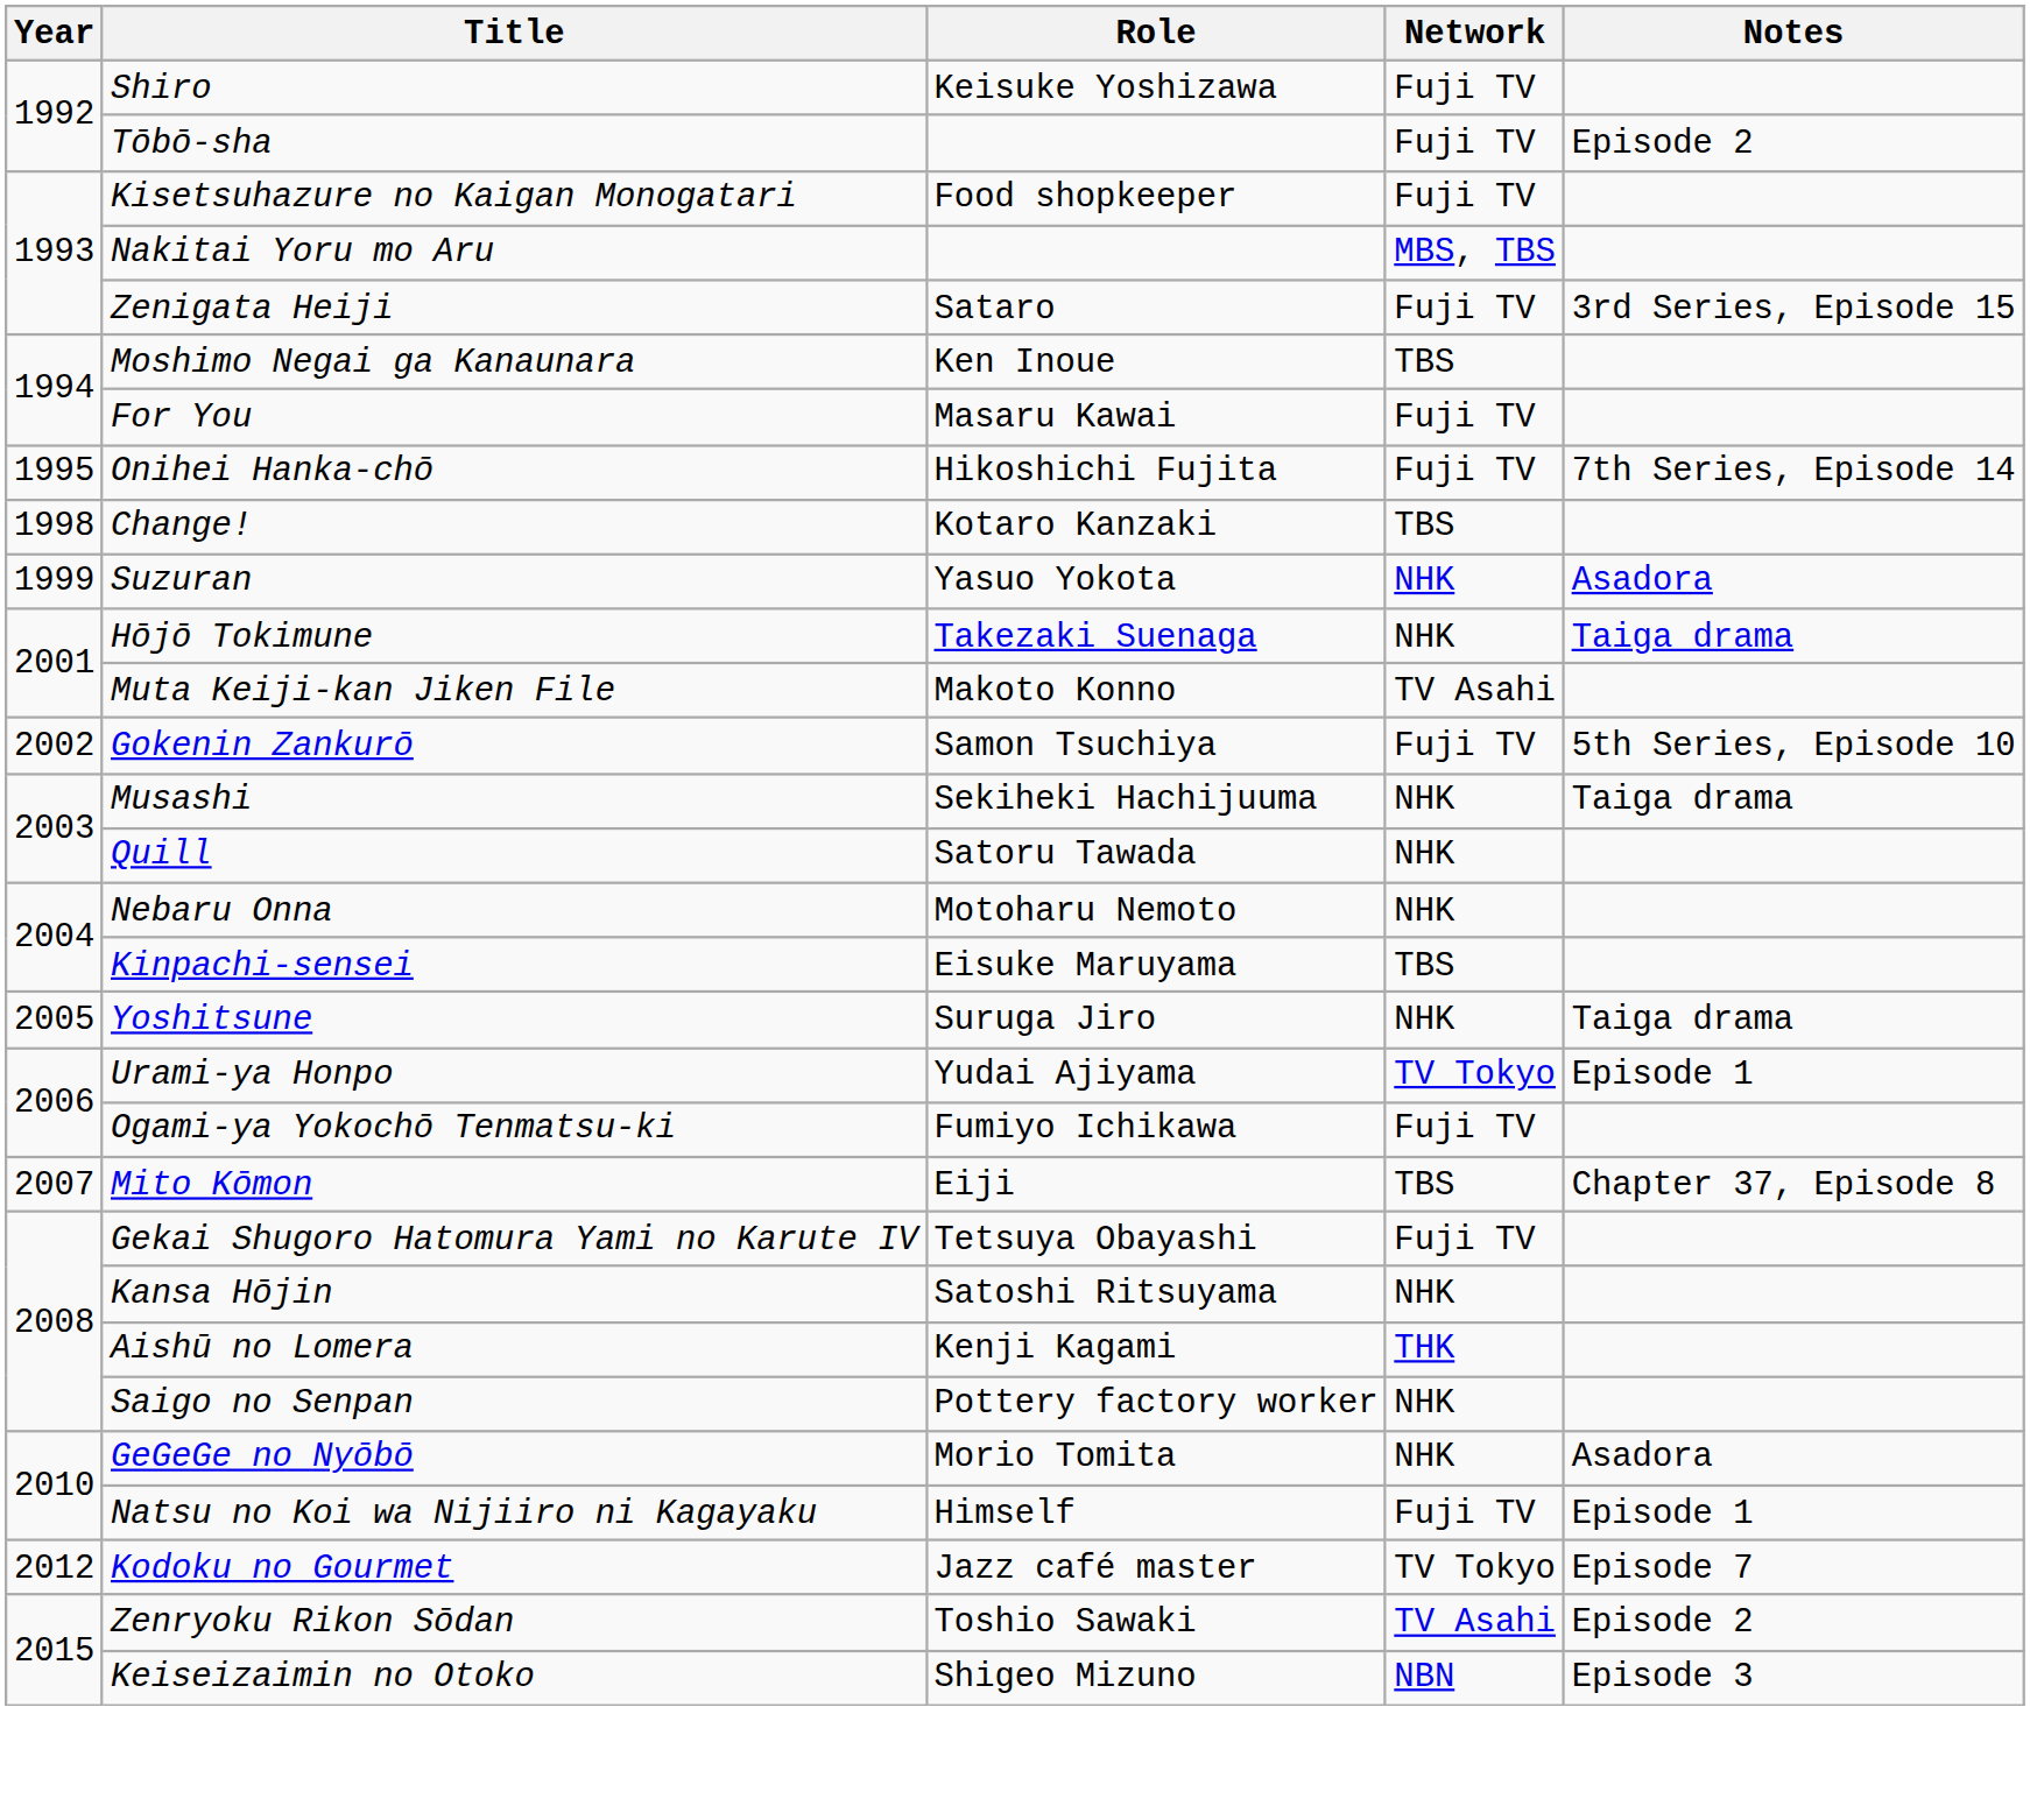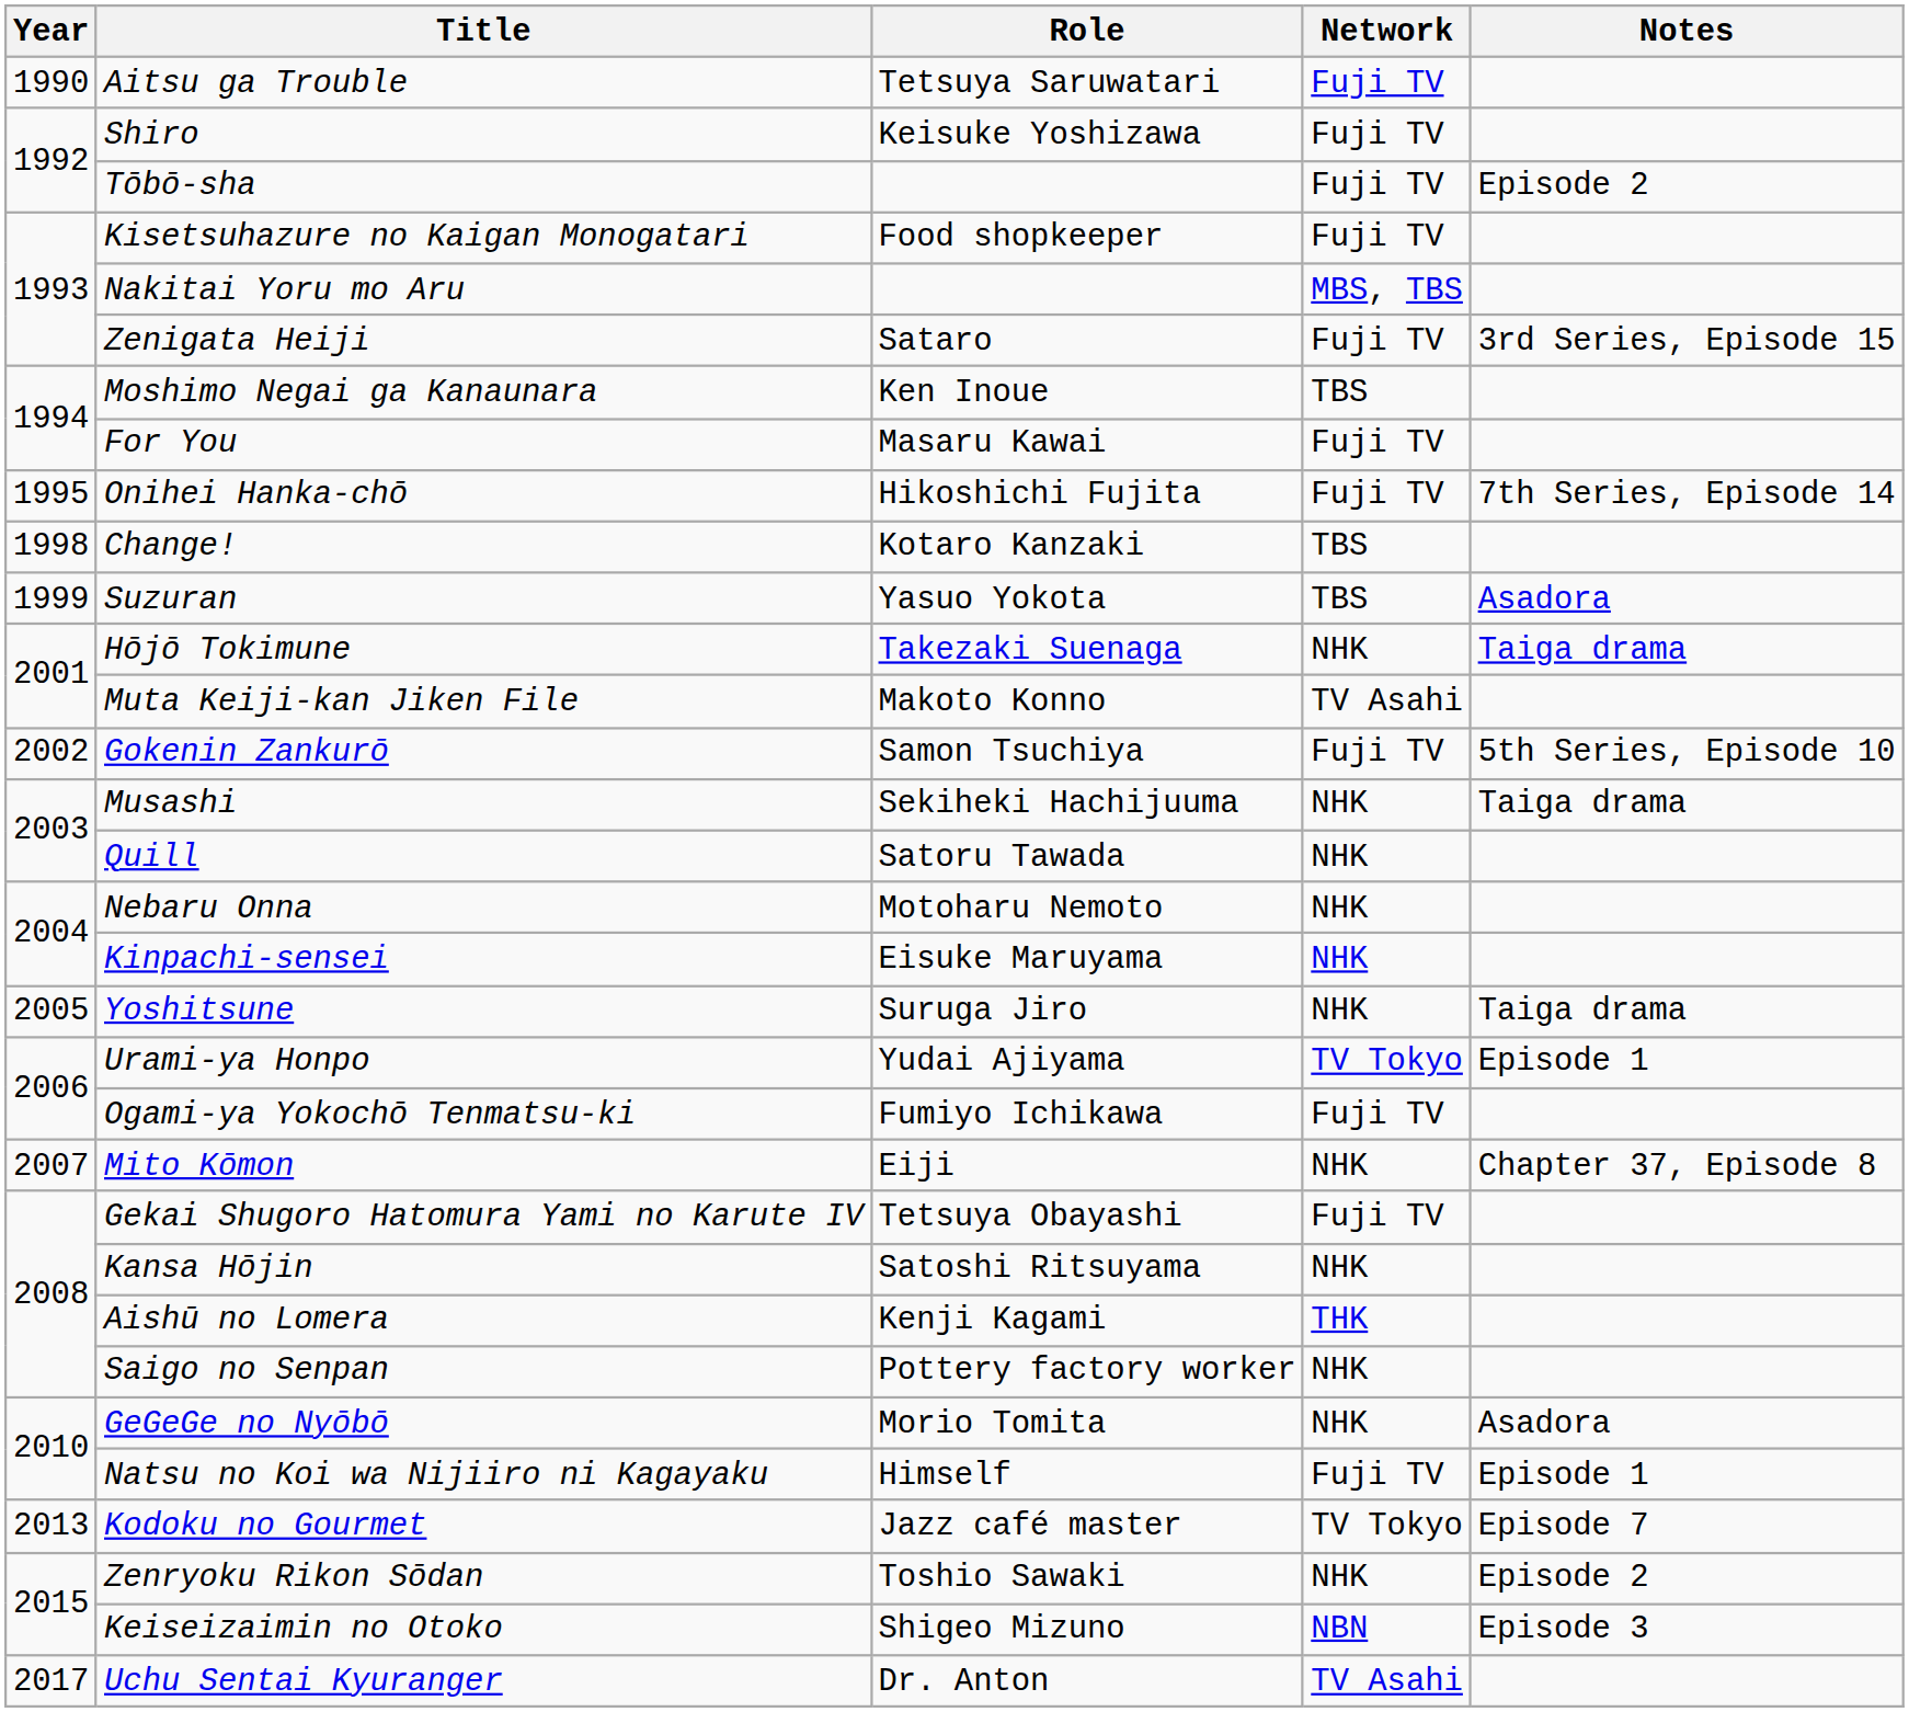 <table class="wikitable">
 <tr>
 <th>Year</th>
 <th>Title</th>
 <th>Role</th>
 <th>Network</th>
 <th>Notes</th>
+</tr>
+<tr>
+<td>1990</td>
+<td><em>Aitsu ga Trouble</em></td>
+<td>Tetsuya Saruwatari</td>
+<td><a href='#'>Fuji TV</a></td>
+<td></td>
 </tr>
 <tr>
 <td rowspan="2">1992</td>
 <td><em>Shiro</em></td>
 <td>Keisuke Yoshizawa</td>
 <td>Fuji TV</td>
 <td></td>
 </tr>
 <tr>
 <td><em>Tōbō-sha</em></td>
 <td></td>
 <td>Fuji TV</td>
 <td>Episode 2</td>
 </tr>
 <tr>
 <td rowspan="3">1993</td>
 <td><em>Kisetsuhazure no Kaigan Monogatari</em></td>
 <td>Food shopkeeper</td>
 <td>Fuji TV</td>
 <td></td>
 </tr>
 <tr>
 <td><em>Nakitai Yoru mo Aru</em></td>
 <td></td>
 <td><a href='#'>MBS</a>, <a href='#'>TBS</a></td>
 <td></td>
 </tr>
 <tr>
 <td><em>Zenigata Heiji</em></td>
 <td>Sataro</td>
 <td>Fuji TV</td>
 <td>3rd Series, Episode 15</td>
 </tr>
 <tr>
 <td rowspan="2">1994</td>
 <td><em>Moshimo Negai ga Kanaunara</em></td>
 <td>Ken Inoue</td>
 <td>TBS</td>
 <td></td>
 </tr>
 <tr>
 <td><em>For You</em></td>
 <td>Masaru Kawai</td>
 <td>Fuji TV</td>
 <td></td>
 </tr>
 <tr>
 <td>1995</td>
 <td><em>Onihei Hanka-chō</em></td>
 <td>Hikoshichi Fujita</td>
 <td>Fuji TV</td>
 <td>7th Series, Episode 14</td>
 </tr>
 <tr>
 <td>1998</td>
 <td><em>Change!</em></td>
 <td>Kotaro Kanzaki</td>
 <td>TBS</td>
 <td></td>
 </tr>
 <tr>
 <td>1999</td>
 <td><em>Suzuran</em></td>
 <td>Yasuo Yokota</td>
-<td><a href='#'>NHK</a></td>
+<td>TBS</td>
 <td><a href='#'>Asadora</a></td>
 </tr>
 <tr>
 <td rowspan="2">2001</td>
 <td><em>Hōjō Tokimune</em></td>
 <td><a href='#'>Takezaki Suenaga</a></td>
 <td>NHK</td>
 <td><a href='#'>Taiga drama</a></td>
 </tr>
 <tr>
 <td><em>Muta Keiji-kan Jiken File</em></td>
 <td>Makoto Konno</td>
 <td>TV Asahi</td>
 <td></td>
 </tr>
 <tr>
 <td>2002</td>
 <td><em><a href='#'>Gokenin Zankurō</a></em></td>
 <td>Samon Tsuchiya</td>
 <td>Fuji TV</td>
 <td>5th Series, Episode 10</td>
 </tr>
 <tr>
 <td rowspan="2">2003</td>
 <td><em>Musashi</em></td>
 <td>Sekiheki Hachijuuma</td>
 <td>NHK</td>
 <td>Taiga drama</td>
 </tr>
 <tr>
 <td><em><a href='#'>Quill</a></em></td>
 <td>Satoru Tawada</td>
 <td>NHK</td>
 <td></td>
 </tr>
 <tr>
 <td rowspan="2">2004</td>
 <td><em>Nebaru Onna</em></td>
 <td>Motoharu Nemoto</td>
 <td>NHK</td>
 <td></td>
 </tr>
 <tr>
 <td><em><a href='#'>Kinpachi-sensei</a></em></td>
 <td>Eisuke Maruyama</td>
-<td>TBS</td>
+<td><a href='#'>NHK</a></td>
 <td></td>
 </tr>
 <tr>
 <td>2005</td>
 <td><em><a href='#'>Yoshitsune</a></em></td>
 <td>Suruga Jiro</td>
 <td>NHK</td>
 <td>Taiga drama</td>
 </tr>
 <tr>
 <td rowspan="2">2006</td>
 <td><em>Urami-ya Honpo</em></td>
 <td>Yudai Ajiyama</td>
 <td><a href='#'>TV Tokyo</a></td>
 <td>Episode 1</td>
 </tr>
 <tr>
 <td><em>Ogami-ya Yokochō Tenmatsu-ki</em></td>
 <td>Fumiyo Ichikawa</td>
 <td>Fuji TV</td>
 <td></td>
 </tr>
 <tr>
 <td>2007</td>
 <td><em><a href='#'>Mito Kōmon</a></em></td>
 <td>Eiji</td>
-<td>TBS</td>
+<td>NHK</td>
 <td>Chapter 37, Episode 8</td>
 </tr>
 <tr>
 <td rowspan="4">2008</td>
 <td><em>Gekai Shugoro Hatomura Yami no Karute IV</em></td>
 <td>Tetsuya Obayashi</td>
 <td>Fuji TV</td>
 <td></td>
 </tr>
 <tr>
 <td><em>Kansa Hōjin</em></td>
 <td>Satoshi Ritsuyama</td>
 <td>NHK</td>
 <td></td>
 </tr>
 <tr>
 <td><em>Aishū no Lomera</em></td>
 <td>Kenji Kagami</td>
 <td><a href='#'>THK</a></td>
 <td></td>
 </tr>
 <tr>
 <td><em>Saigo no Senpan</em></td>
 <td>Pottery factory worker</td>
 <td>NHK</td>
 <td></td>
 </tr>
 <tr>
 <td rowspan="2">2010</td>
 <td><em><a href='#'>GeGeGe no Nyōbō</a></em></td>
 <td>Morio Tomita</td>
 <td>NHK</td>
 <td>Asadora</td>
 </tr>
 <tr>
 <td><em>Natsu no Koi wa Nijiiro ni Kagayaku</em></td>
 <td>Himself</td>
 <td>Fuji TV</td>
 <td>Episode 1</td>
 </tr>
 <tr>
-<td>2012</td>
+<td>2013</td>
 <td><em><a href='#'>Kodoku no Gourmet</a></em></td>
 <td>Jazz café master</td>
 <td>TV Tokyo</td>
 <td>Episode 7</td>
 </tr>
 <tr>
 <td rowspan="2">2015</td>
 <td><em>Zenryoku Rikon Sōdan</em></td>
 <td>Toshio Sawaki</td>
-<td><a href='#'>TV Asahi</a></td>
+<td>NHK</td>
 <td>Episode 2</td>
 </tr>
 <tr>
 <td><em>Keiseizaimin no Otoko</em></td>
 <td>Shigeo Mizuno</td>
 <td><a href='#'>NBN</a></td>
 <td>Episode 3</td>
 </tr>
+<tr>
+<td>2017</td>
+<td><em><a href='#'>Uchu Sentai Kyuranger</a></em></td>
+<td>Dr. Anton</td>
+<td><a href='#'>TV Asahi</a></td>
+<td></td>
+</tr>
 </table>
